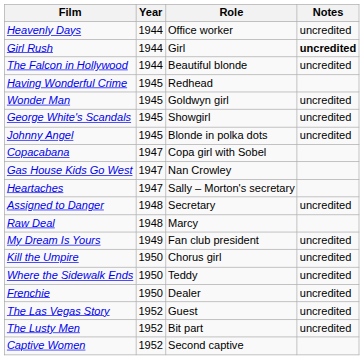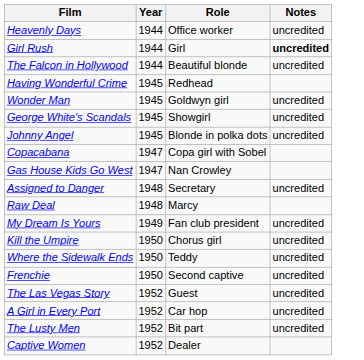 <table class="wikitable sortable">
 <tr>
 <th>Film</th>
 <th>Year</th>
 <th>Role</th>
 <th class="unsortable">Notes</th>
 </tr>
 <tr>
 <td><em><a href='#'>Heavenly Days</a></em></td>
 <td>1944</td>
 <td>Office worker</td>
 <td>uncredited</td>
 </tr>
 <tr>
 <td><em><a href='#'>Girl Rush</a></em></td>
 <td>1944</td>
 <td>Girl</td>
 <td><strong>uncredited</strong></td>
 </tr>
 <tr>
 <td><em><a href='#'>The Falcon in Hollywood</a></em></td>
 <td>1944</td>
 <td>Beautiful blonde</td>
 <td>uncredited</td>
 </tr>
 <tr>
 <td><em><a href='#'>Having Wonderful Crime</a></em></td>
 <td>1945</td>
 <td>Redhead</td>
 <td></td>
 </tr>
 <tr>
 <td><em><a href='#'>Wonder Man</a></em></td>
 <td>1945</td>
 <td>Goldwyn girl</td>
 <td>uncredited</td>
 </tr>
 <tr>
 <td><em><a href='#'>George White's Scandals</a></em></td>
 <td>1945</td>
 <td>Showgirl</td>
 <td>uncredited</td>
 </tr>
 <tr>
 <td><em><a href='#'>Johnny Angel</a></em></td>
 <td>1945</td>
 <td>Blonde in polka dots</td>
 <td>uncredited</td>
 </tr>
 <tr>
 <td><em><a href='#'>Copacabana</a></em></td>
 <td>1947</td>
 <td>Copa girl with Sobel</td>
 <td></td>
 </tr>
 <tr>
 <td><em><a href='#'>Gas House Kids Go West</a></em></td>
 <td>1947</td>
 <td>Nan Crowley</td>
 <td></td>
 </tr>
 <tr>
-<td><em><a href='#'>Heartaches</a></em></td>
-<td>1947</td>
-<td>Sally – Morton's secretary</td>
-<td></td>
-</tr>
-<tr>
 <td><em><a href='#'>Assigned to Danger</a></em></td>
 <td>1948</td>
 <td>Secretary</td>
 <td>uncredited</td>
 </tr>
 <tr>
 <td><em><a href='#'>Raw Deal</a></em></td>
 <td>1948</td>
 <td>Marcy</td>
 <td></td>
 </tr>
 <tr>
 <td><em><a href='#'>My Dream Is Yours</a></em></td>
 <td>1949</td>
 <td>Fan club president</td>
 <td>uncredited</td>
 </tr>
 <tr>
 <td><em><a href='#'>Kill the Umpire</a></em></td>
 <td>1950</td>
 <td>Chorus girl</td>
 <td>uncredited</td>
 </tr>
 <tr>
 <td><em><a href='#'>Where the Sidewalk Ends</a></em></td>
 <td>1950</td>
 <td>Teddy</td>
 <td>uncredited</td>
 </tr>
 <tr>
 <td><em><a href='#'>Frenchie</a></em></td>
 <td>1950</td>
-<td>Dealer</td>
+<td>Second captive</td>
 <td>uncredited</td>
 </tr>
 <tr>
 <td><em><a href='#'>The Las Vegas Story</a></em></td>
 <td>1952</td>
 <td>Guest</td>
+<td>uncredited</td>
+</tr>
+<tr>
+<td><em><a href='#'>A Girl in Every Port</a></em></td>
+<td>1952</td>
+<td>Car hop</td>
 <td>uncredited</td>
 </tr>
 <tr>
 <td><em><a href='#'>The Lusty Men</a></em></td>
 <td>1952</td>
 <td>Bit part</td>
 <td>uncredited</td>
 </tr>
 <tr>
 <td><em><a href='#'>Captive Women</a></em></td>
 <td>1952</td>
-<td>Second captive</td>
+<td>Dealer</td>
 <td></td>
 </tr>
 </table>
